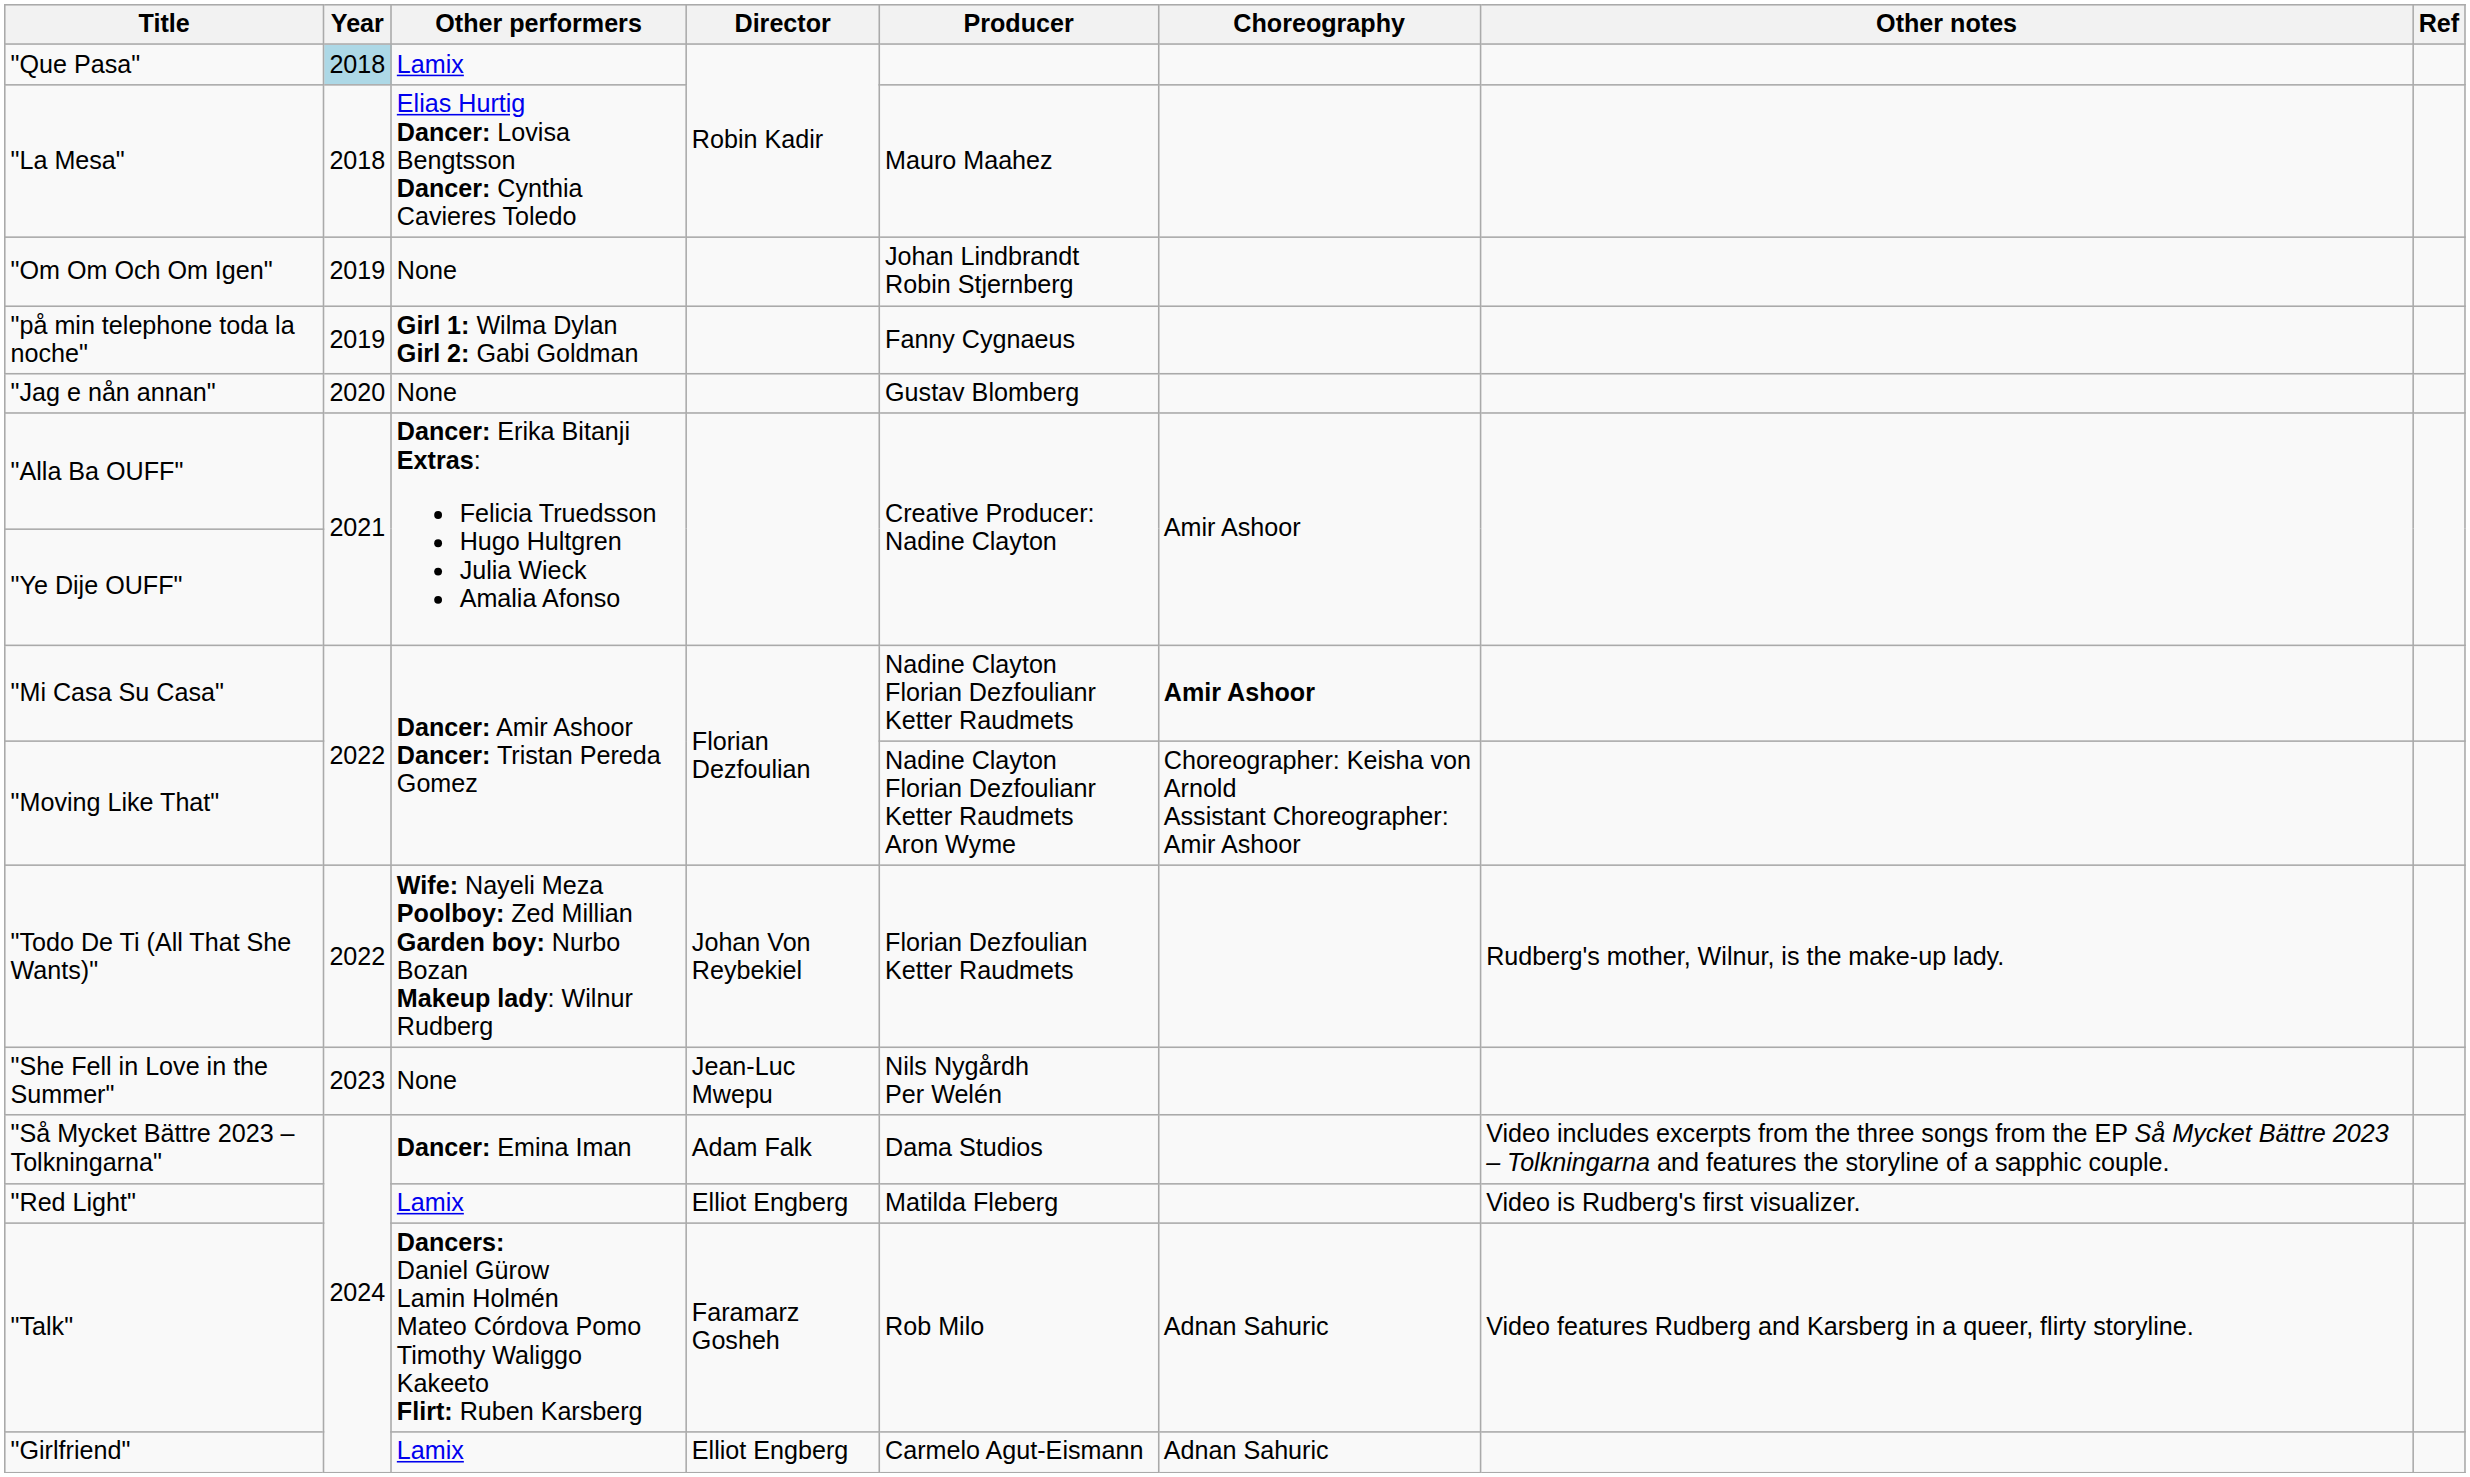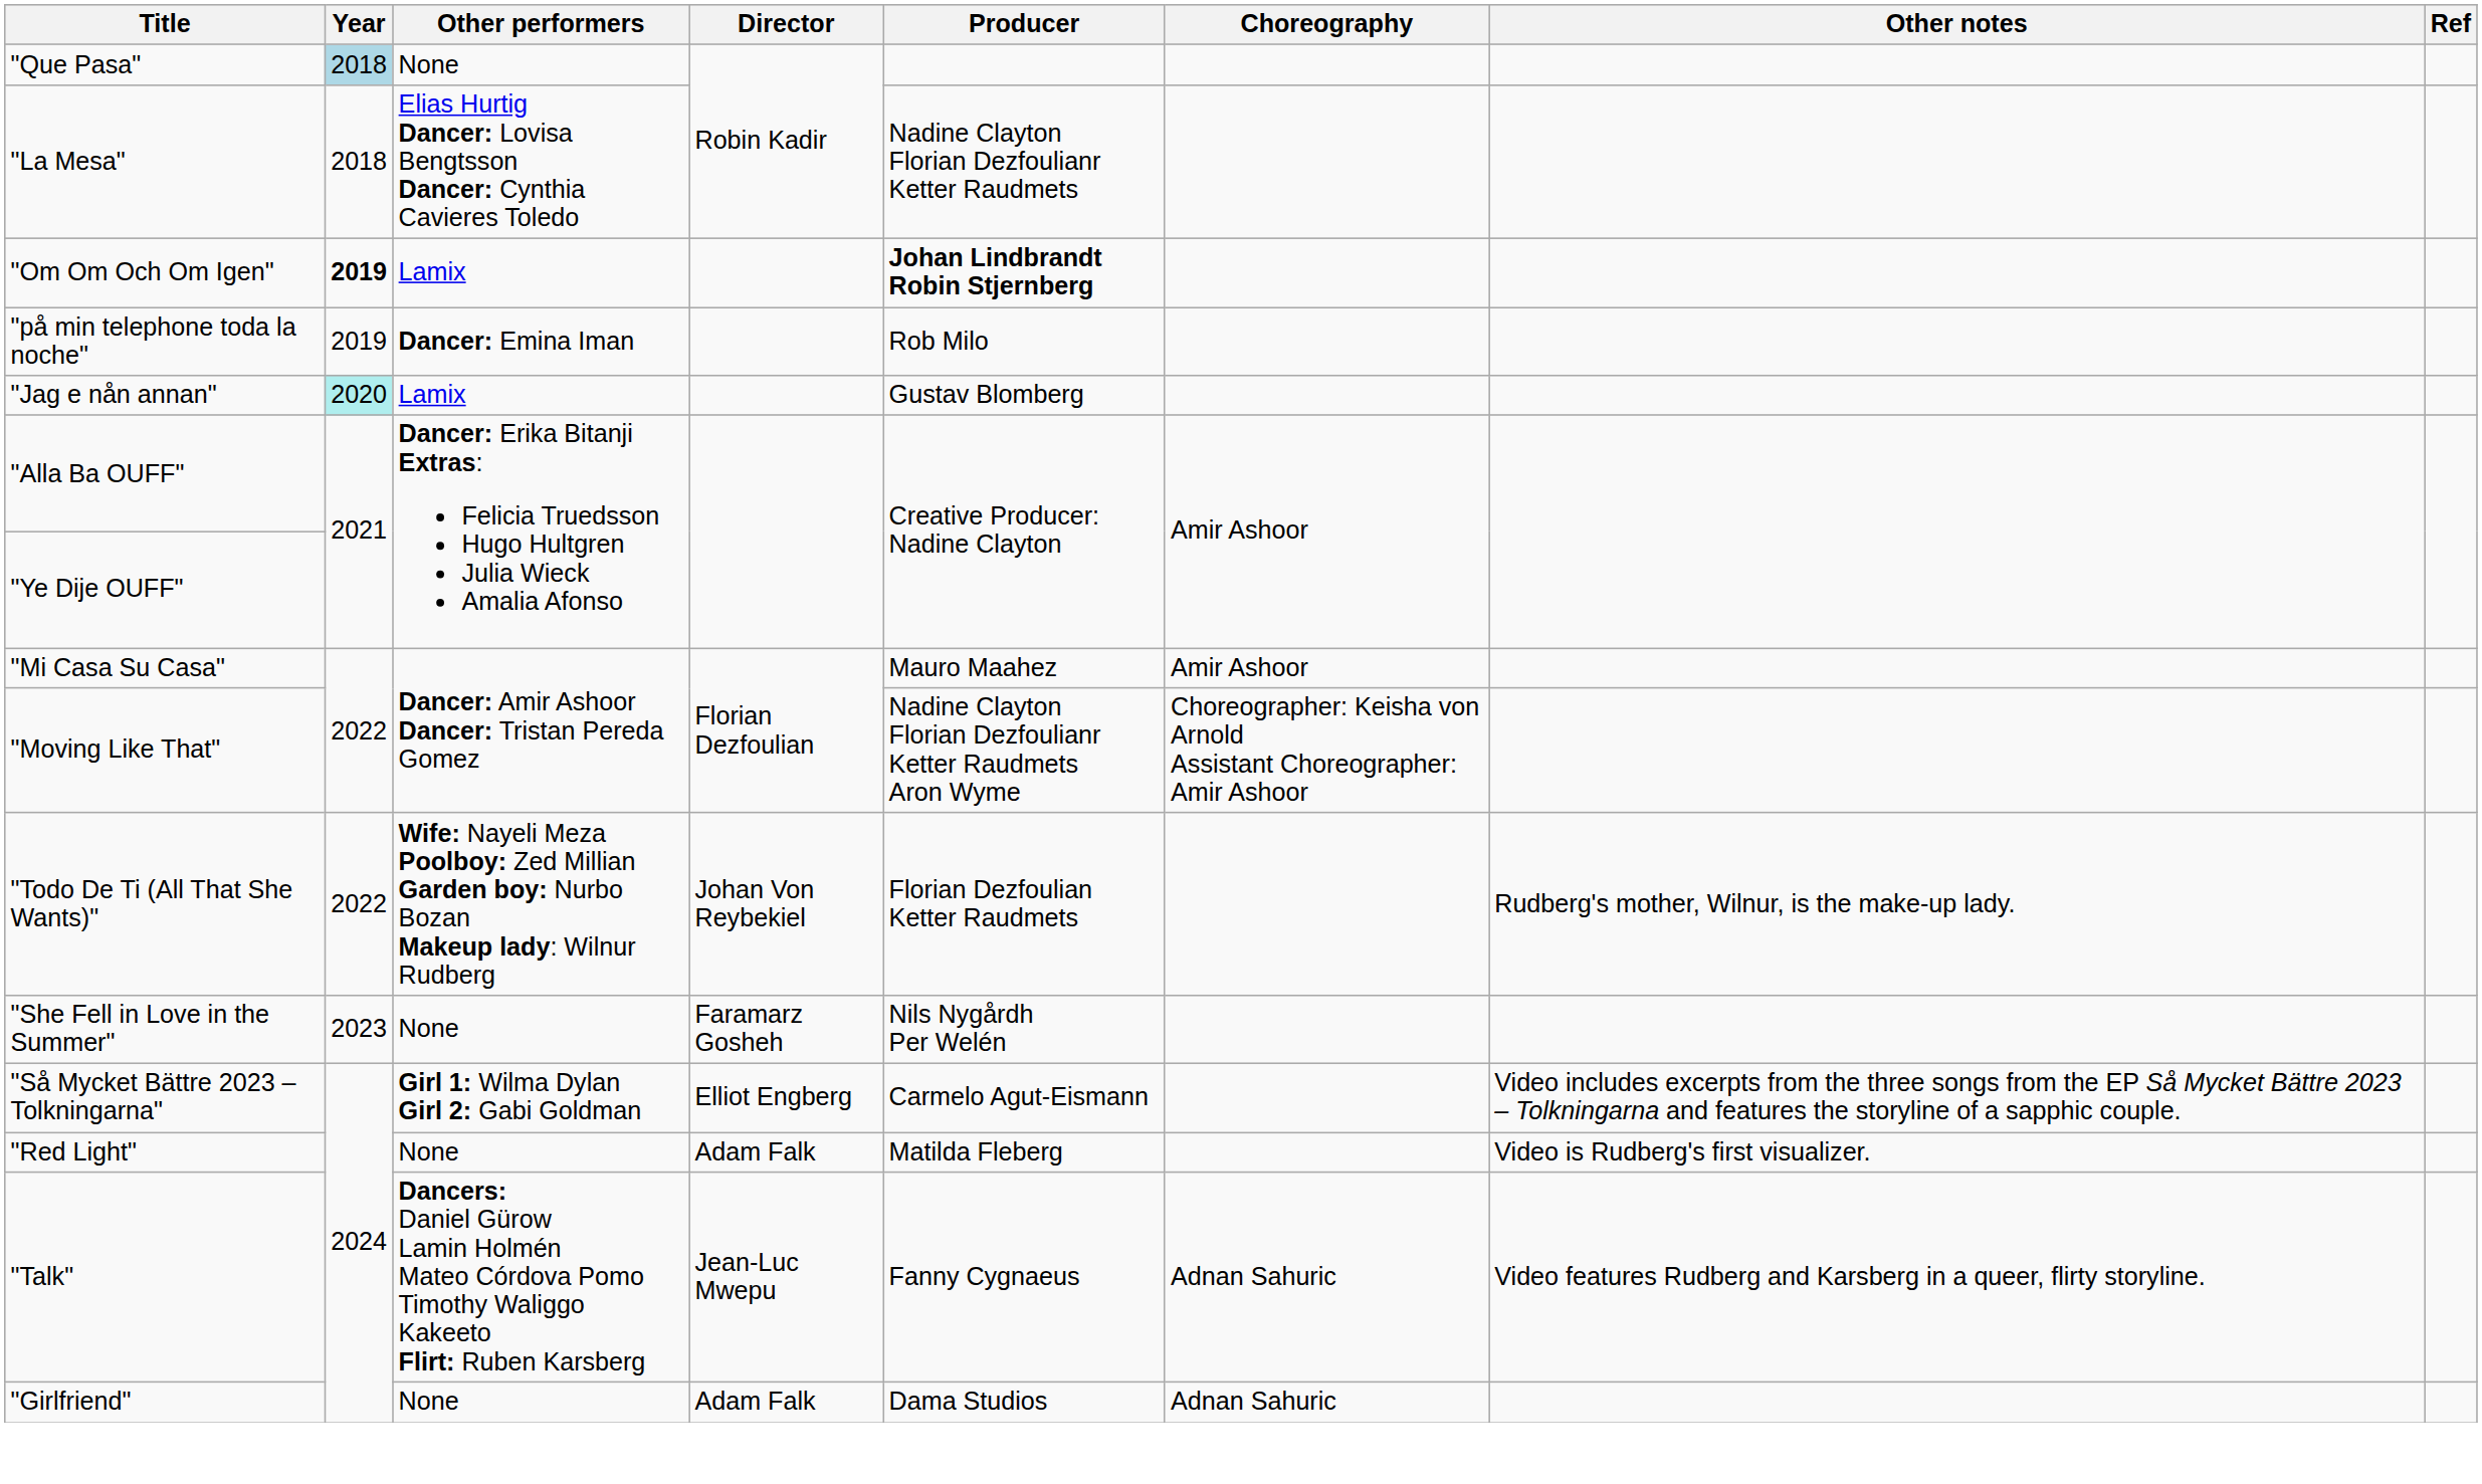 <table class="wikitable sortable">
 <tr>
 <th>Title</th>
 <th>Year</th>
 <th>Other performers</th>
 <th>Director</th>
 <th>Producer</th>
 <th>Choreography</th>
 <th>Other notes</th>
 <th>Ref</th>
 </tr>
 <tr>
 <td>"Que Pasa"</td>
 <td style="background: lightblue;">2018</td>
-<td><a href='#'>Lamix</a></td>
+<td>None</td>
 <td rowspan="2">Robin Kadir</td>
 <td></td>
 <td></td>
 <td></td>
 <td></td>
 </tr>
 <tr>
 <td>"La Mesa"</td>
 <td>2018</td>
 <td><a href='#'>Elias Hurtig</a><br><strong>Dancer:</strong> Lovisa Bengtsson<br><strong>Dancer:</strong> Cynthia Cavieres Toledo</td>
-<td>Mauro Maahez</td>
+<td>Nadine Clayton<br>Florian Dezfoulianr<br>Ketter Raudmets</td>
 <td></td>
 <td></td>
 <td></td>
 </tr>
 <tr>
 <td>"Om Om Och Om Igen"</td>
-<td>2019</td>
-<td>None</td>
+<td><strong>2019</strong></td>
+<td><a href='#'>Lamix</a></td>
 <td></td>
-<td>Johan Lindbrandt<br>Robin Stjernberg</td>
+<td><strong>Johan Lindbrandt<br>Robin Stjernberg</strong></td>
 <td></td>
 <td></td>
 <td></td>
 </tr>
 <tr>
 <td>"på min telephone toda la noche"</td>
 <td>2019</td>
-<td><strong>Girl 1:</strong> Wilma Dylan<br><strong>Girl 2:</strong> Gabi Goldman</td>
+<td><strong>Dancer:</strong> Emina Iman</td>
 <td></td>
-<td>Fanny Cygnaeus</td>
+<td>Rob Milo</td>
 <td></td>
 <td></td>
 <td></td>
 </tr>
 <tr>
 <td>"Jag e nån annan"</td>
-<td>2020</td>
-<td>None</td>
+<td style="background: paleturquoise;">2020</td>
+<td><a href='#'>Lamix</a></td>
 <td></td>
 <td>Gustav Blomberg</td>
 <td></td>
 <td></td>
 <td></td>
 </tr>
 <tr>
 <td>"Alla Ba OUFF"</td>
 <td rowspan="2">2021</td>
 <td rowspan="2"><strong>Dancer:</strong> Erika Bitanji<br><strong>Extras</strong>:<ul><li>Felicia Truedsson</li><li>Hugo Hultgren</li><li>Julia Wieck</li><li>Amalia Afonso</li></ul></td>
 <td rowspan="2"></td>
 <td rowspan="2">Creative Producer: Nadine Clayton</td>
 <td rowspan="2">Amir Ashoor</td>
 <td rowspan="2"></td>
 <td rowspan="2"></td>
 </tr>
 <tr>
 <td>"Ye Dije OUFF"</td>
 </tr>
 <tr>
 <td>"Mi Casa Su Casa"</td>
 <td rowspan="2">2022</td>
 <td rowspan="2"><strong>Dancer:</strong> Amir Ashoor<br><strong>Dancer:</strong> Tristan Pereda Gomez</td>
 <td rowspan="2">Florian Dezfoulian</td>
-<td>Nadine Clayton<br>Florian Dezfoulianr<br>Ketter Raudmets</td>
-<td><strong>Amir Ashoor</strong></td>
+<td>Mauro Maahez</td>
+<td>Amir Ashoor</td>
 <td></td>
 <td></td>
 </tr>
 <tr>
 <td>"Moving Like That"</td>
 <td>Nadine Clayton<br>Florian Dezfoulianr<br>Ketter Raudmets<br>Aron Wyme</td>
 <td>Choreographer: Keisha von Arnold<br>Assistant Choreographer: Amir Ashoor</td>
 <td></td>
 <td></td>
 </tr>
 <tr>
 <td>"Todo De Ti (All That She Wants)"</td>
 <td>2022</td>
 <td><strong>Wife:</strong> Nayeli Meza<br><strong>Poolboy:</strong> Zed Millian<br><strong>Garden boy:</strong> Nurbo Bozan<br><strong>Makeup lady</strong>: Wilnur Rudberg</td>
 <td>Johan Von Reybekiel</td>
 <td>Florian Dezfoulian<br>Ketter Raudmets</td>
 <td></td>
 <td>Rudberg's mother, Wilnur, is the make-up lady.</td>
 <td></td>
 </tr>
 <tr>
 <td>"She Fell in Love in the Summer"</td>
 <td>2023</td>
 <td>None</td>
-<td>Jean-Luc Mwepu</td>
+<td>Faramarz Gosheh</td>
 <td>Nils Nygårdh<br>Per Welén</td>
 <td></td>
 <td></td>
 <td></td>
 </tr>
 <tr>
 <td>"Så Mycket Bättre 2023 – Tolkningarna"</td>
 <td rowspan="4">2024</td>
-<td><strong>Dancer:</strong> Emina Iman</td>
-<td>Adam Falk</td>
-<td>Dama Studios</td>
+<td><strong>Girl 1:</strong> Wilma Dylan<br><strong>Girl 2:</strong> Gabi Goldman</td>
+<td>Elliot Engberg</td>
+<td>Carmelo Agut-Eismann</td>
 <td></td>
 <td>Video includes excerpts from the three songs from the EP <em>Så Mycket Bättre 2023 – Tolkningarna</em> and features the storyline of a sapphic couple.</td>
 <td></td>
 </tr>
 <tr>
 <td>"Red Light"</td>
-<td><a href='#'>Lamix</a></td>
-<td>Elliot Engberg</td>
+<td>None</td>
+<td>Adam Falk</td>
 <td>Matilda Fleberg</td>
 <td></td>
 <td>Video is Rudberg's first visualizer.</td>
 <td></td>
 </tr>
 <tr>
 <td>"Talk"</td>
 <td><strong>Dancers:</strong><br>Daniel Gürow<br>Lamin Holmén<br>Mateo Córdova Pomo<br>Timothy Waliggo Kakeeto<br><strong>Flirt:</strong> Ruben Karsberg</td>
-<td>Faramarz Gosheh</td>
-<td>Rob Milo</td>
+<td>Jean-Luc Mwepu</td>
+<td>Fanny Cygnaeus</td>
 <td>Adnan Sahuric</td>
 <td>Video features Rudberg and Karsberg in a queer, flirty storyline.</td>
 <td></td>
 </tr>
 <tr>
 <td>"Girlfriend"</td>
-<td><a href='#'>Lamix</a></td>
-<td>Elliot Engberg</td>
-<td>Carmelo Agut-Eismann</td>
+<td>None</td>
+<td>Adam Falk</td>
+<td>Dama Studios</td>
 <td>Adnan Sahuric</td>
 <td></td>
 <td></td>
 </tr>
 </table>
